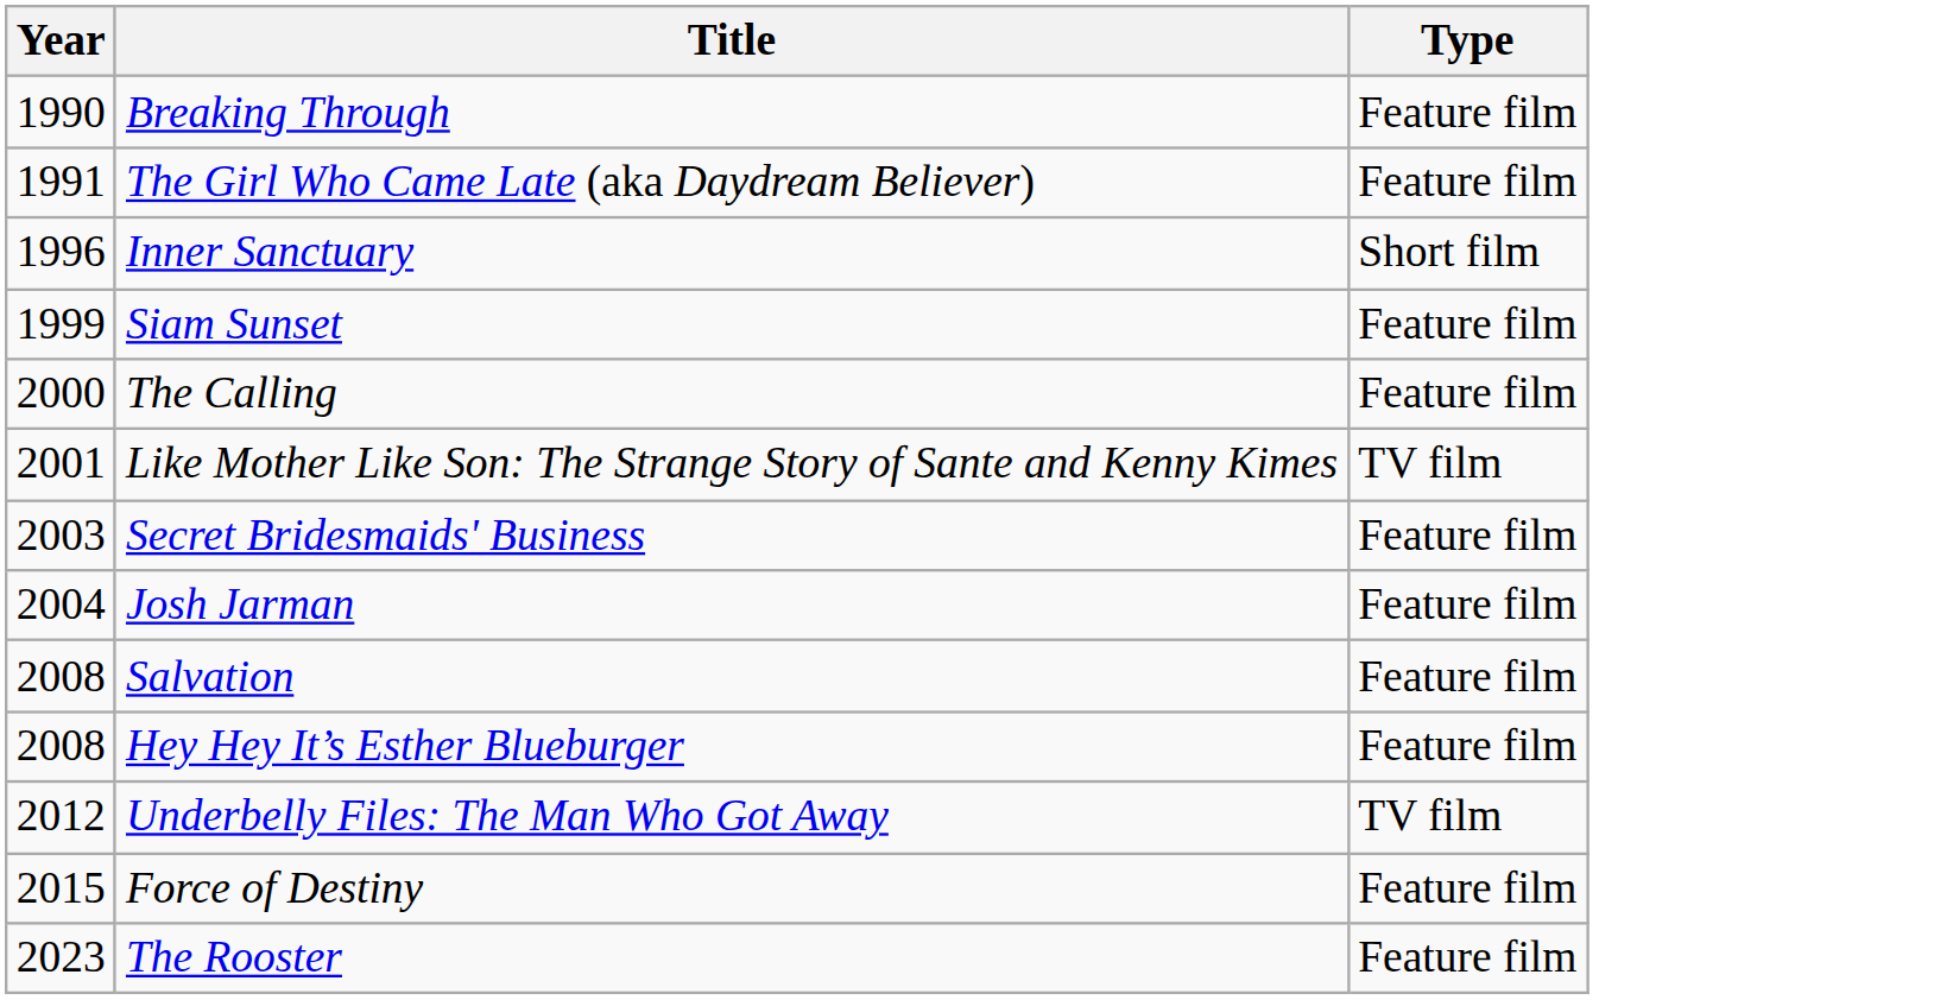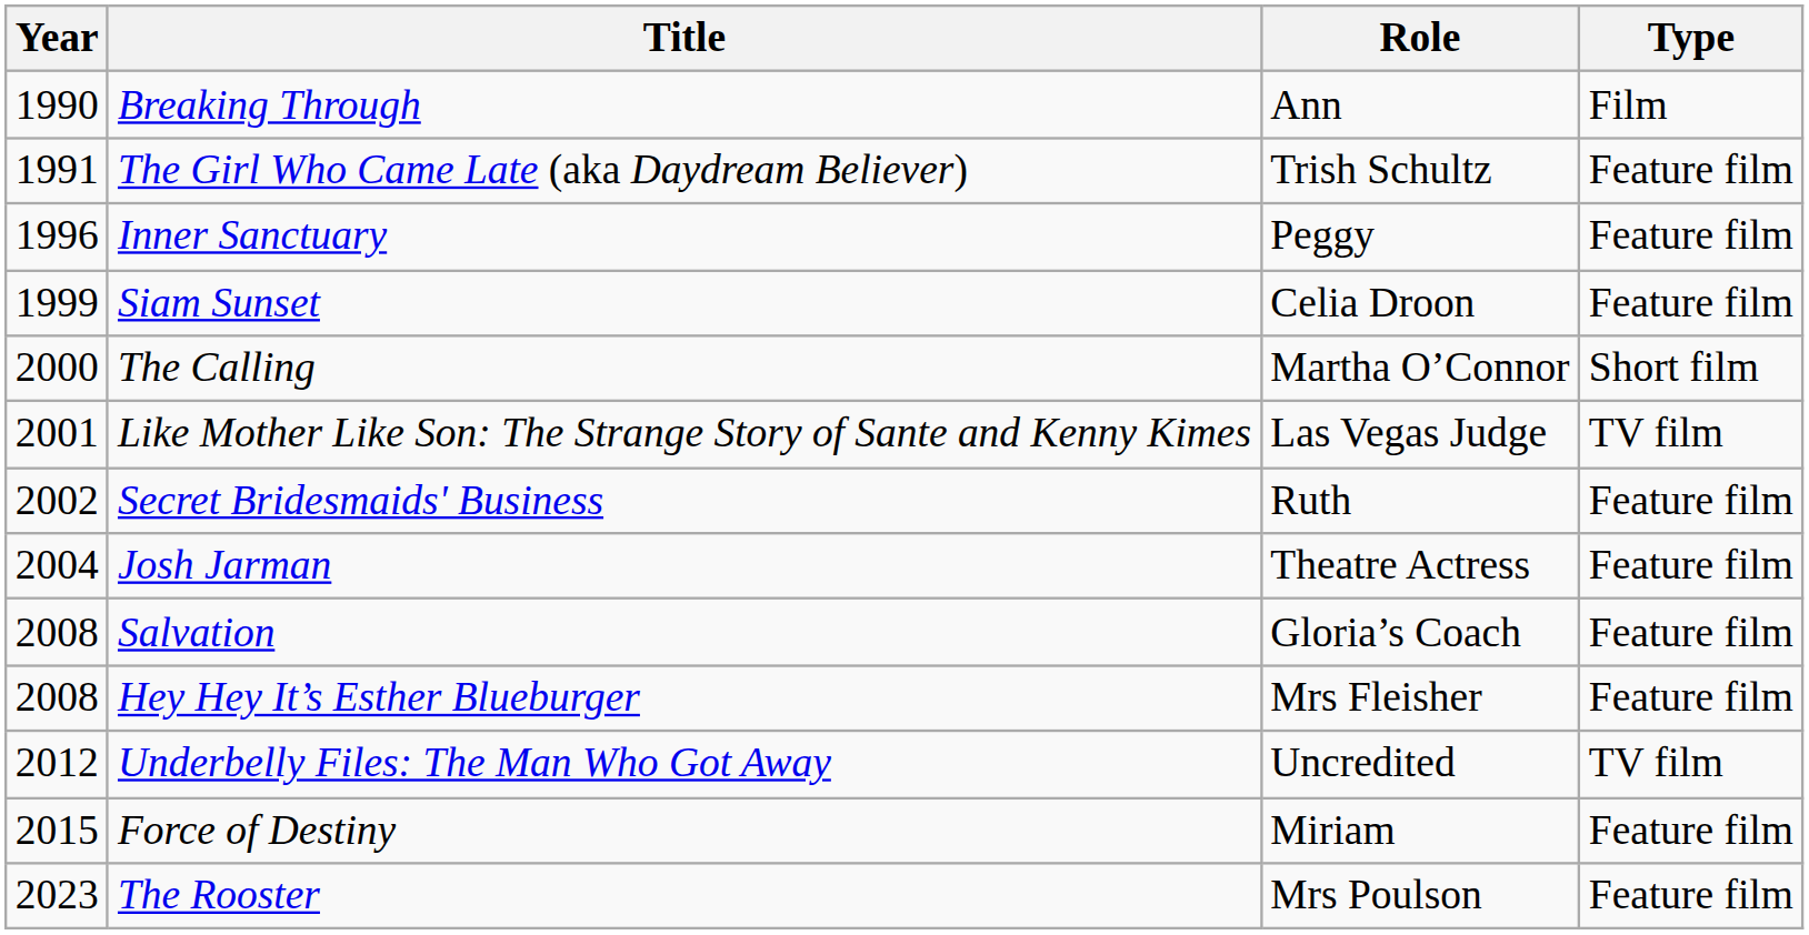 <table class="wikitable">
 <tr>
 <th>Year</th>
 <th>Title</th>
+<th>Role</th>
 <th>Type</th>
 </tr>
 <tr>
 <td>1990</td>
 <td><em><a href='#'>Breaking Through</a></em></td>
-<td>Feature film</td>
+<td>Ann</td>
+<td>Film</td>
 </tr>
 <tr>
 <td>1991</td>
 <td><em><a href='#'>The Girl Who Came Late</a></em> (aka <em>Daydream Believer</em>)</td>
+<td>Trish Schultz</td>
 <td>Feature film</td>
 </tr>
 <tr>
 <td>1996</td>
 <td><em><a href='#'>Inner Sanctuary</a></em></td>
-<td>Short film</td>
+<td>Peggy</td>
+<td>Feature film</td>
 </tr>
 <tr>
 <td>1999</td>
 <td><em><a href='#'>Siam Sunset</a></em></td>
+<td>Celia Droon</td>
 <td>Feature film</td>
 </tr>
 <tr>
 <td>2000</td>
 <td><em>The Calling</em></td>
-<td>Feature film</td>
+<td>Martha O’Connor</td>
+<td>Short film</td>
 </tr>
 <tr>
 <td>2001</td>
 <td><em>Like Mother Like Son: The Strange Story of Sante and Kenny Kimes</em></td>
+<td>Las Vegas Judge</td>
 <td>TV film</td>
 </tr>
 <tr>
-<td>2003</td>
+<td>2002</td>
 <td><em><a href='#'>Secret Bridesmaids' Business</a></em></td>
+<td>Ruth</td>
 <td>Feature film</td>
 </tr>
 <tr>
 <td>2004</td>
 <td><em><a href='#'>Josh Jarman</a></em></td>
+<td>Theatre Actress</td>
 <td>Feature film</td>
 </tr>
 <tr>
 <td>2008</td>
 <td><em><a href='#'>Salvation</a></em></td>
+<td>Gloria’s Coach</td>
 <td>Feature film</td>
 </tr>
 <tr>
 <td>2008</td>
 <td><em><a href='#'>Hey Hey It’s Esther Blueburger</a></em></td>
+<td>Mrs Fleisher</td>
 <td>Feature film</td>
 </tr>
 <tr>
 <td>2012</td>
 <td><em><a href='#'>Underbelly Files: The Man Who Got Away</a></em></td>
+<td>Uncredited</td>
 <td>TV film</td>
 </tr>
 <tr>
 <td>2015</td>
 <td><em>Force of Destiny</em></td>
+<td>Miriam</td>
 <td>Feature film</td>
 </tr>
 <tr>
 <td>2023</td>
 <td><em><a href='#'>The Rooster</a></em></td>
+<td>Mrs Poulson</td>
 <td>Feature film</td>
 </tr>
 </table>
